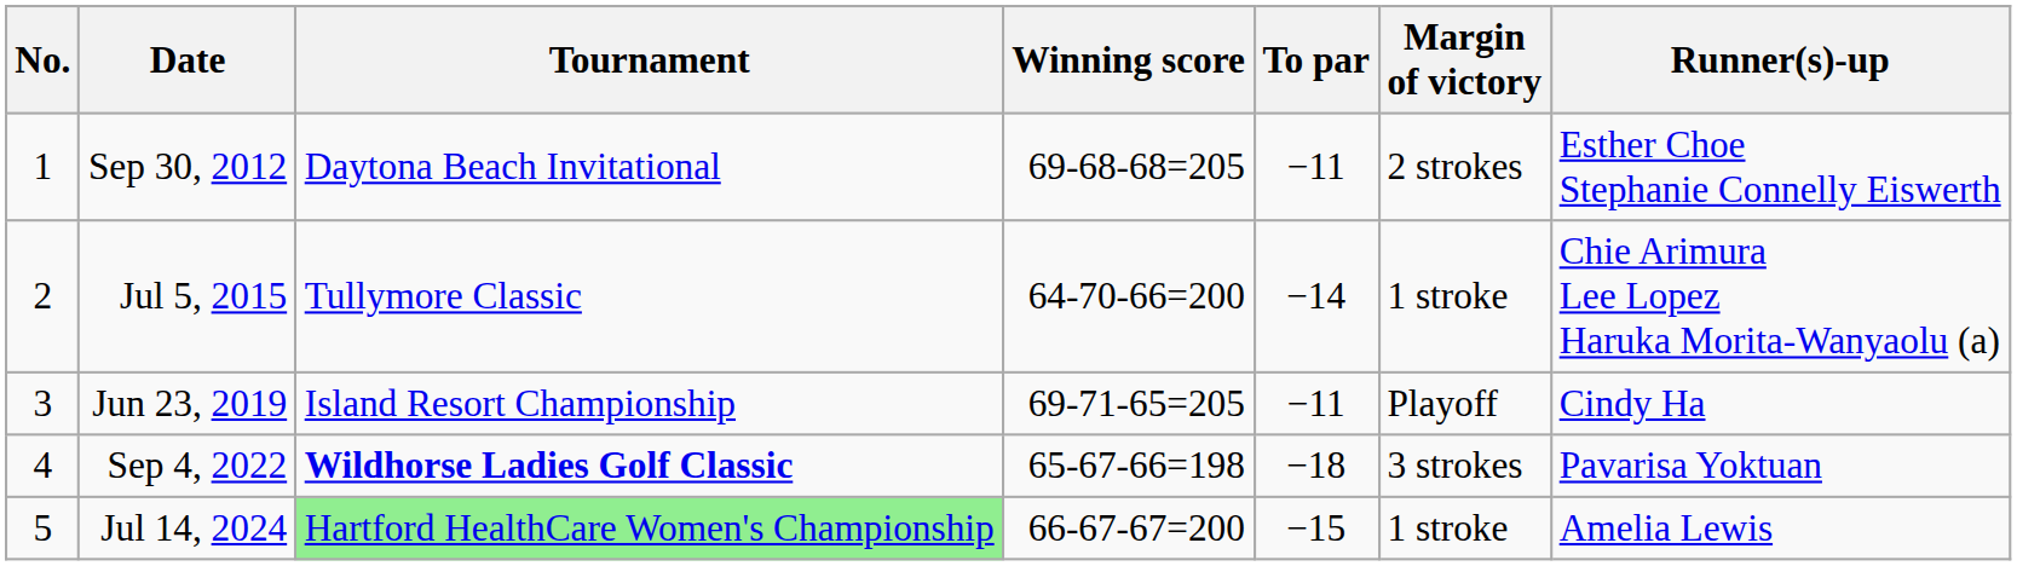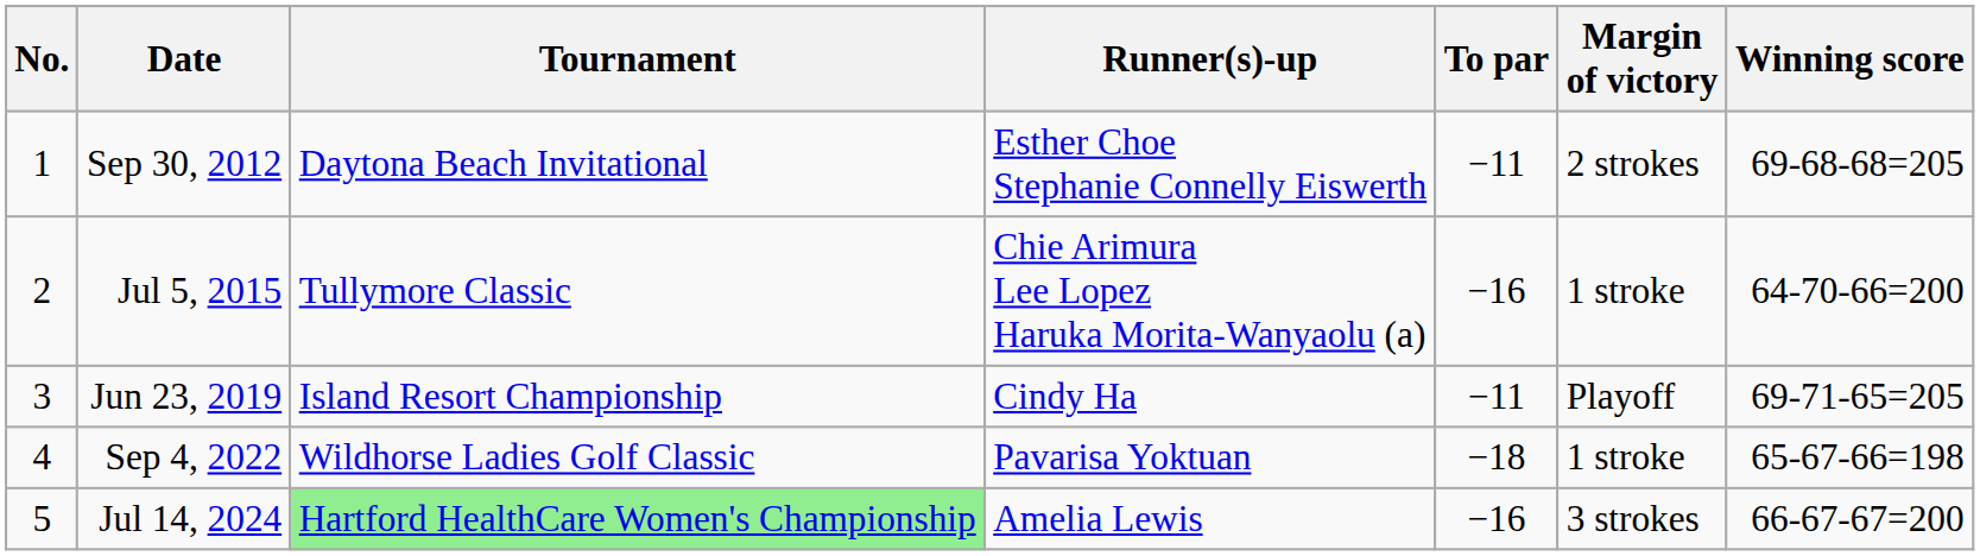 <table class="wikitable" style="font-size:95%;">
 <tr>
 <th>No.</th>
 <th>Date</th>
 <th>Tournament</th>
-<th>Winning score</th>
+<th>Runner(s)-up</th>
 <th>To par</th>
 <th>Margin<br>of victory</th>
-<th>Runner(s)-up</th>
+<th>Winning score</th>
 </tr>
 <tr>
 <td align=center>1</td>
 <td align=right>Sep 30, <a href='#'>2012</a></td>
 <td><a href='#'>Daytona Beach Invitational</a></td>
-<td align=right>69-68-68=205</td>
+<td> <a href='#'>Esther Choe</a><br> <a href='#'>Stephanie Connelly Eiswerth</a></td>
 <td align=center>−11</td>
 <td>2 strokes</td>
-<td> <a href='#'>Esther Choe</a><br> <a href='#'>Stephanie Connelly Eiswerth</a></td>
+<td align=right>69-68-68=205</td>
 </tr>
 <tr>
 <td align=center>2</td>
 <td align=right>Jul 5, <a href='#'>2015</a></td>
 <td><a href='#'>Tullymore Classic</a></td>
+<td> <a href='#'>Chie Arimura</a><br> <a href='#'>Lee Lopez</a><br> <a href='#'>Haruka Morita-Wanyaolu</a> (a)</td>
+<td align=center>−16</td>
+<td>1 stroke</td>
 <td align=right>64-70-66=200</td>
-<td align=center>−14</td>
-<td>1 stroke</td>
-<td> <a href='#'>Chie Arimura</a><br> <a href='#'>Lee Lopez</a><br> <a href='#'>Haruka Morita-Wanyaolu</a> (a)</td>
 </tr>
 <tr>
 <td align=center>3</td>
 <td align=right>Jun 23, <a href='#'>2019</a></td>
 <td><a href='#'>Island Resort Championship</a></td>
-<td align=right>69-71-65=205</td>
+<td> <a href='#'>Cindy Ha</a></td>
 <td align=center>−11</td>
 <td>Playoff</td>
-<td> <a href='#'>Cindy Ha</a></td>
+<td align=right>69-71-65=205</td>
 </tr>
 <tr>
 <td align=center>4</td>
 <td align=right>Sep 4, <a href='#'>2022</a></td>
-<td><strong><a href='#'>Wildhorse Ladies Golf Classic</a></strong></td>
+<td><a href='#'>Wildhorse Ladies Golf Classic</a></td>
+<td> <a href='#'>Pavarisa Yoktuan</a></td>
+<td align=center>−18</td>
+<td>1 stroke</td>
 <td align=right>65-67-66=198</td>
-<td align=center>−18</td>
-<td>3 strokes</td>
-<td> <a href='#'>Pavarisa Yoktuan</a></td>
 </tr>
 <tr>
 <td align=center>5</td>
 <td align=right>Jul 14, <a href='#'>2024</a></td>
 <td style="background: lightgreen;"><a href='#'>Hartford HealthCare Women's Championship</a></td>
+<td> <a href='#'>Amelia Lewis</a></td>
+<td align=center>−16</td>
+<td>3 strokes</td>
 <td align=right>66-67-67=200</td>
-<td align=center>−15</td>
-<td>1 stroke</td>
-<td> <a href='#'>Amelia Lewis</a></td>
 </tr>
 </table>
